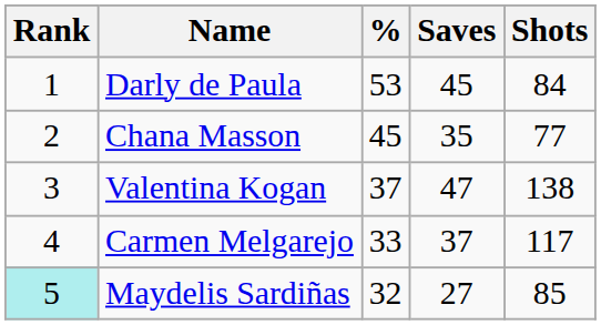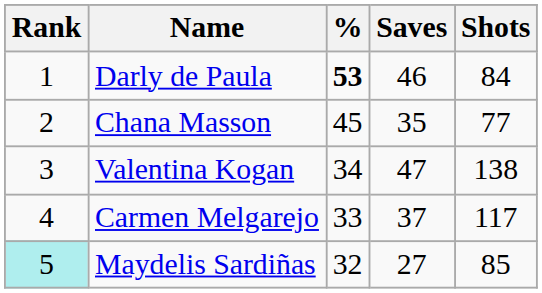 <table class="wikitable" style="text-align: center;">
 <tr>
 <th>Rank</th>
 <th>Name</th>
 <th>%</th>
 <th>Saves</th>
 <th>Shots</th>
 </tr>
 <tr>
 <td>1</td>
 <td align=left> <a href='#'>Darly de Paula</a></td>
-<td>53</td>
-<td>45</td>
+<td><strong>53</strong></td>
+<td>46</td>
 <td>84</td>
 </tr>
 <tr>
 <td>2</td>
 <td align=left> <a href='#'>Chana Masson</a></td>
 <td>45</td>
 <td>35</td>
 <td>77</td>
 </tr>
 <tr>
 <td>3</td>
 <td align=left> <a href='#'>Valentina Kogan</a></td>
-<td>37</td>
+<td>34</td>
 <td>47</td>
 <td>138</td>
 </tr>
 <tr>
 <td>4</td>
 <td align=left> <a href='#'>Carmen Melgarejo</a></td>
 <td>33</td>
 <td>37</td>
 <td>117</td>
 </tr>
 <tr>
 <td style="background: paleturquoise;">5</td>
 <td align=left> <a href='#'>Maydelis Sardiñas</a></td>
 <td>32</td>
 <td>27</td>
 <td>85</td>
 </tr>
 </table>
